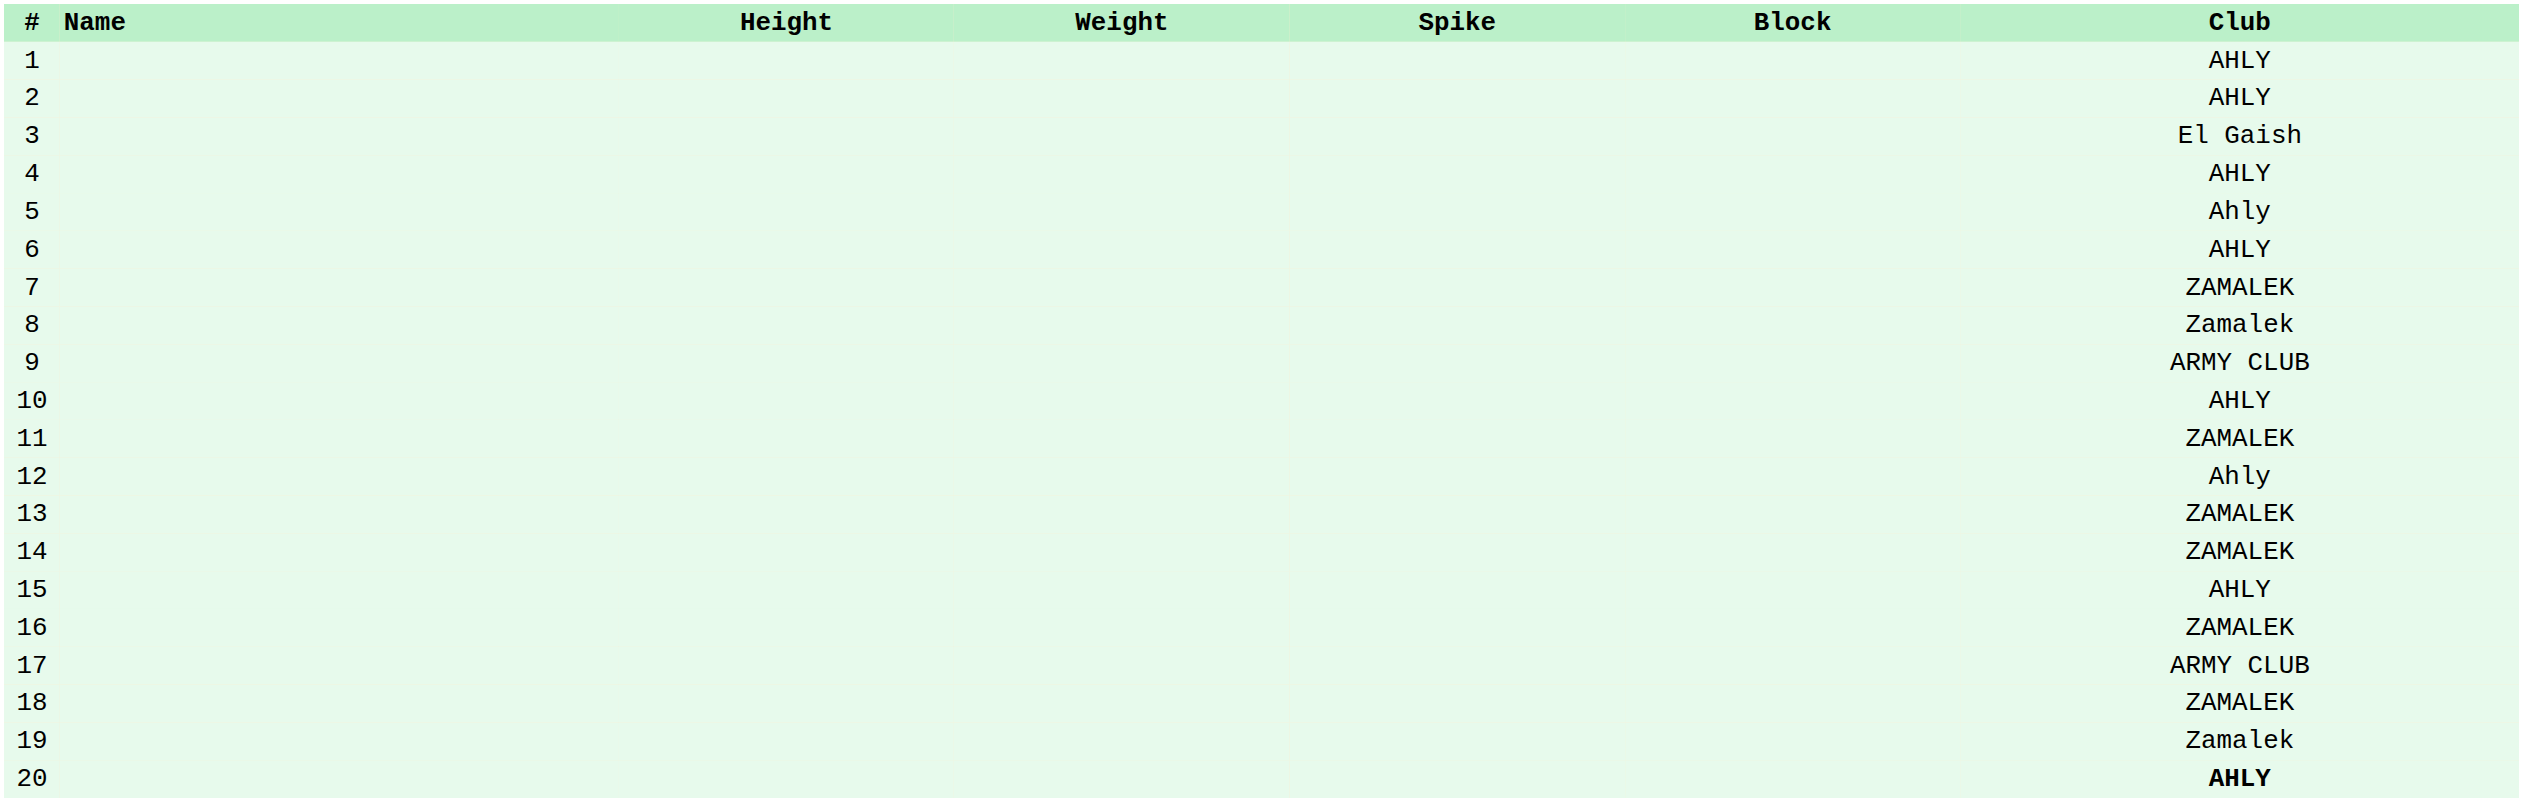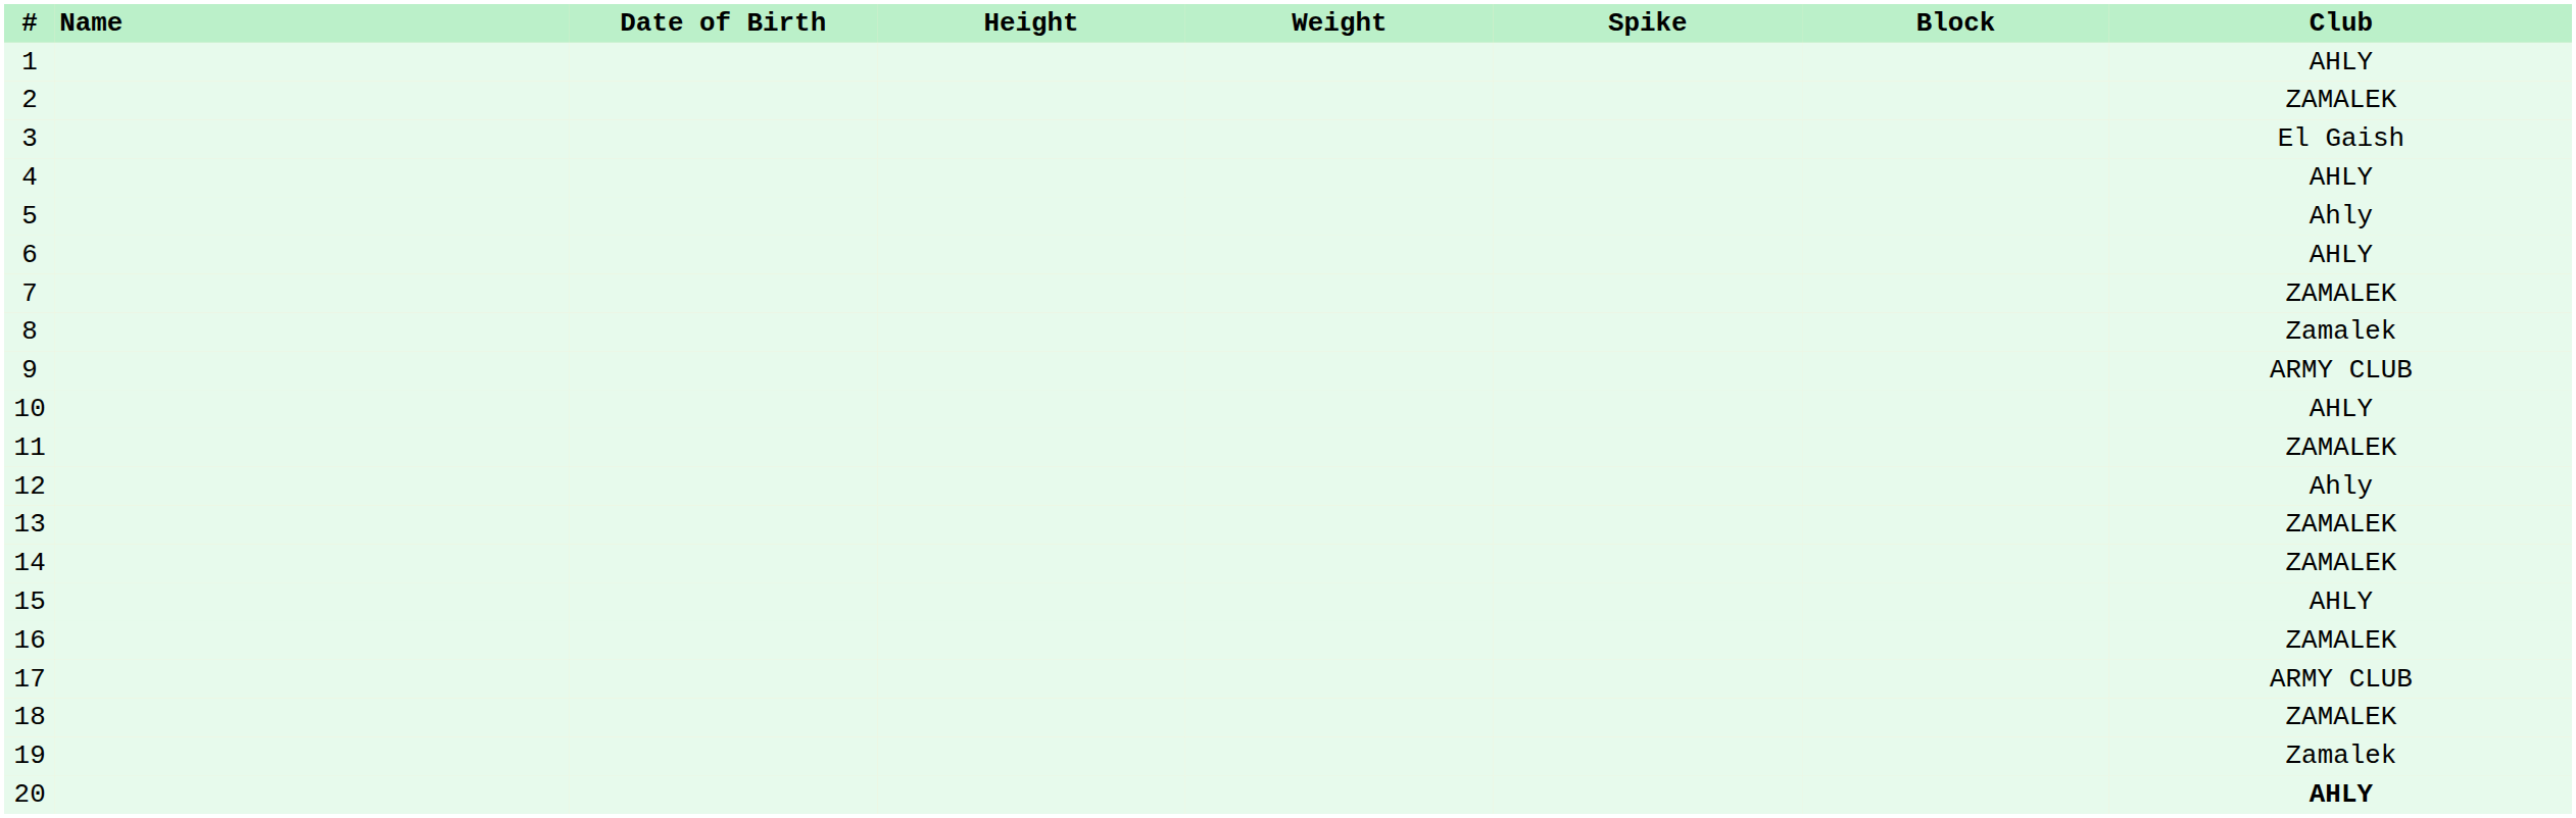 <table border=0 cellpadding=2 cellspacing=0  |- bgcolor=#FFECCE style=text-align:center; font-size:90%; width=100%>
 <tr bgcolor=#BBF0C9>
 <th width=2%>#</th>
 <th align=left width=20%>Name</th>
+<th width=12%>Date of Birth</th>
 <th width=12%>Height</th>
 <th width=12%>Weight</th>
 <th width=12%>Spike</th>
 <th width=12%>Block</th>
 <th width=20%>Club</th>
 </tr>
 <tr bgcolor=#E7FAEC>
 <td>1</td>
 <td align=left></td>
+<td align=right></td>
 <td></td>
 <td></td>
 <td></td>
 <td></td>
 <td>AHLY</td>
 </tr>
 <tr bgcolor=#E7FAEC>
 <td>2</td>
 <td align=left></td>
+<td align=right></td>
 <td></td>
 <td></td>
 <td></td>
 <td></td>
-<td>AHLY</td>
+<td>ZAMALEK</td>
 </tr>
 <tr bgcolor=#E7FAEC>
 <td>3</td>
 <td align=left></td>
+<td align=right></td>
 <td></td>
 <td></td>
 <td></td>
 <td></td>
 <td>El Gaish</td>
 </tr>
 <tr bgcolor=#E7FAEC>
 <td>4</td>
 <td align=left></td>
+<td align=right></td>
 <td></td>
 <td></td>
 <td></td>
 <td></td>
 <td>AHLY</td>
 </tr>
 <tr bgcolor=#E7FAEC>
 <td>5</td>
 <td align=left></td>
+<td align=right></td>
 <td></td>
 <td></td>
 <td></td>
 <td></td>
 <td>Ahly</td>
 </tr>
 <tr bgcolor=#E7FAEC>
 <td>6</td>
 <td align=left></td>
+<td align=right></td>
 <td></td>
 <td></td>
 <td></td>
 <td></td>
 <td>AHLY</td>
 </tr>
 <tr bgcolor=#E7FAEC>
 <td>7</td>
 <td align=left></td>
+<td align=right></td>
 <td></td>
 <td></td>
 <td></td>
 <td></td>
 <td>ZAMALEK</td>
 </tr>
 <tr bgcolor=#E7FAEC>
 <td>8</td>
 <td align=left></td>
+<td align=right></td>
 <td></td>
 <td></td>
 <td></td>
 <td></td>
 <td>Zamalek</td>
 </tr>
 <tr bgcolor=#E7FAEC>
 <td>9</td>
 <td align=left></td>
+<td align=right></td>
 <td></td>
 <td></td>
 <td></td>
 <td></td>
 <td>ARMY CLUB</td>
 </tr>
 <tr bgcolor=#E7FAEC>
 <td>10</td>
 <td align=left></td>
+<td align=right></td>
 <td></td>
 <td></td>
 <td></td>
 <td></td>
 <td>AHLY</td>
 </tr>
 <tr bgcolor=#E7FAEC>
 <td>11</td>
 <td align=left></td>
+<td align=right></td>
 <td></td>
 <td></td>
 <td></td>
 <td></td>
 <td>ZAMALEK</td>
 </tr>
 <tr bgcolor=#E7FAEC>
 <td>12</td>
 <td align=left></td>
+<td align=right></td>
 <td></td>
 <td></td>
 <td></td>
 <td></td>
 <td>Ahly</td>
 </tr>
 <tr bgcolor=#E7FAEC>
 <td>13</td>
 <td align=left></td>
+<td align=right></td>
 <td></td>
 <td></td>
 <td></td>
 <td></td>
 <td>ZAMALEK</td>
 </tr>
 <tr bgcolor=#E7FAEC>
 <td>14</td>
 <td align=left></td>
+<td align=right></td>
 <td></td>
 <td></td>
 <td></td>
 <td></td>
 <td>ZAMALEK</td>
 </tr>
 <tr bgcolor=#E7FAEC>
 <td>15</td>
 <td align=left></td>
+<td align=right></td>
 <td></td>
 <td></td>
 <td></td>
 <td></td>
 <td>AHLY</td>
 </tr>
 <tr bgcolor=#E7FAEC>
 <td>16</td>
 <td align=left></td>
+<td align=right></td>
 <td></td>
 <td></td>
 <td></td>
 <td></td>
 <td>ZAMALEK</td>
 </tr>
 <tr bgcolor=#E7FAEC>
 <td>17</td>
 <td align=left></td>
+<td align=right></td>
 <td></td>
 <td></td>
 <td></td>
 <td></td>
 <td>ARMY CLUB</td>
 </tr>
 <tr bgcolor=#E7FAEC>
 <td>18</td>
 <td align=left></td>
+<td align=right></td>
 <td></td>
 <td></td>
 <td></td>
 <td></td>
 <td>ZAMALEK</td>
 </tr>
 <tr bgcolor=#E7FAEC>
 <td>19</td>
 <td align=left></td>
+<td align=right></td>
 <td></td>
 <td></td>
 <td></td>
 <td></td>
 <td>Zamalek</td>
 </tr>
 <tr bgcolor=#E7FAEC>
 <td>20</td>
 <td align=left></td>
+<td align=right></td>
 <td></td>
 <td></td>
 <td></td>
 <td></td>
 <td><strong>AHLY</strong></td>
 </tr>
 </table>
